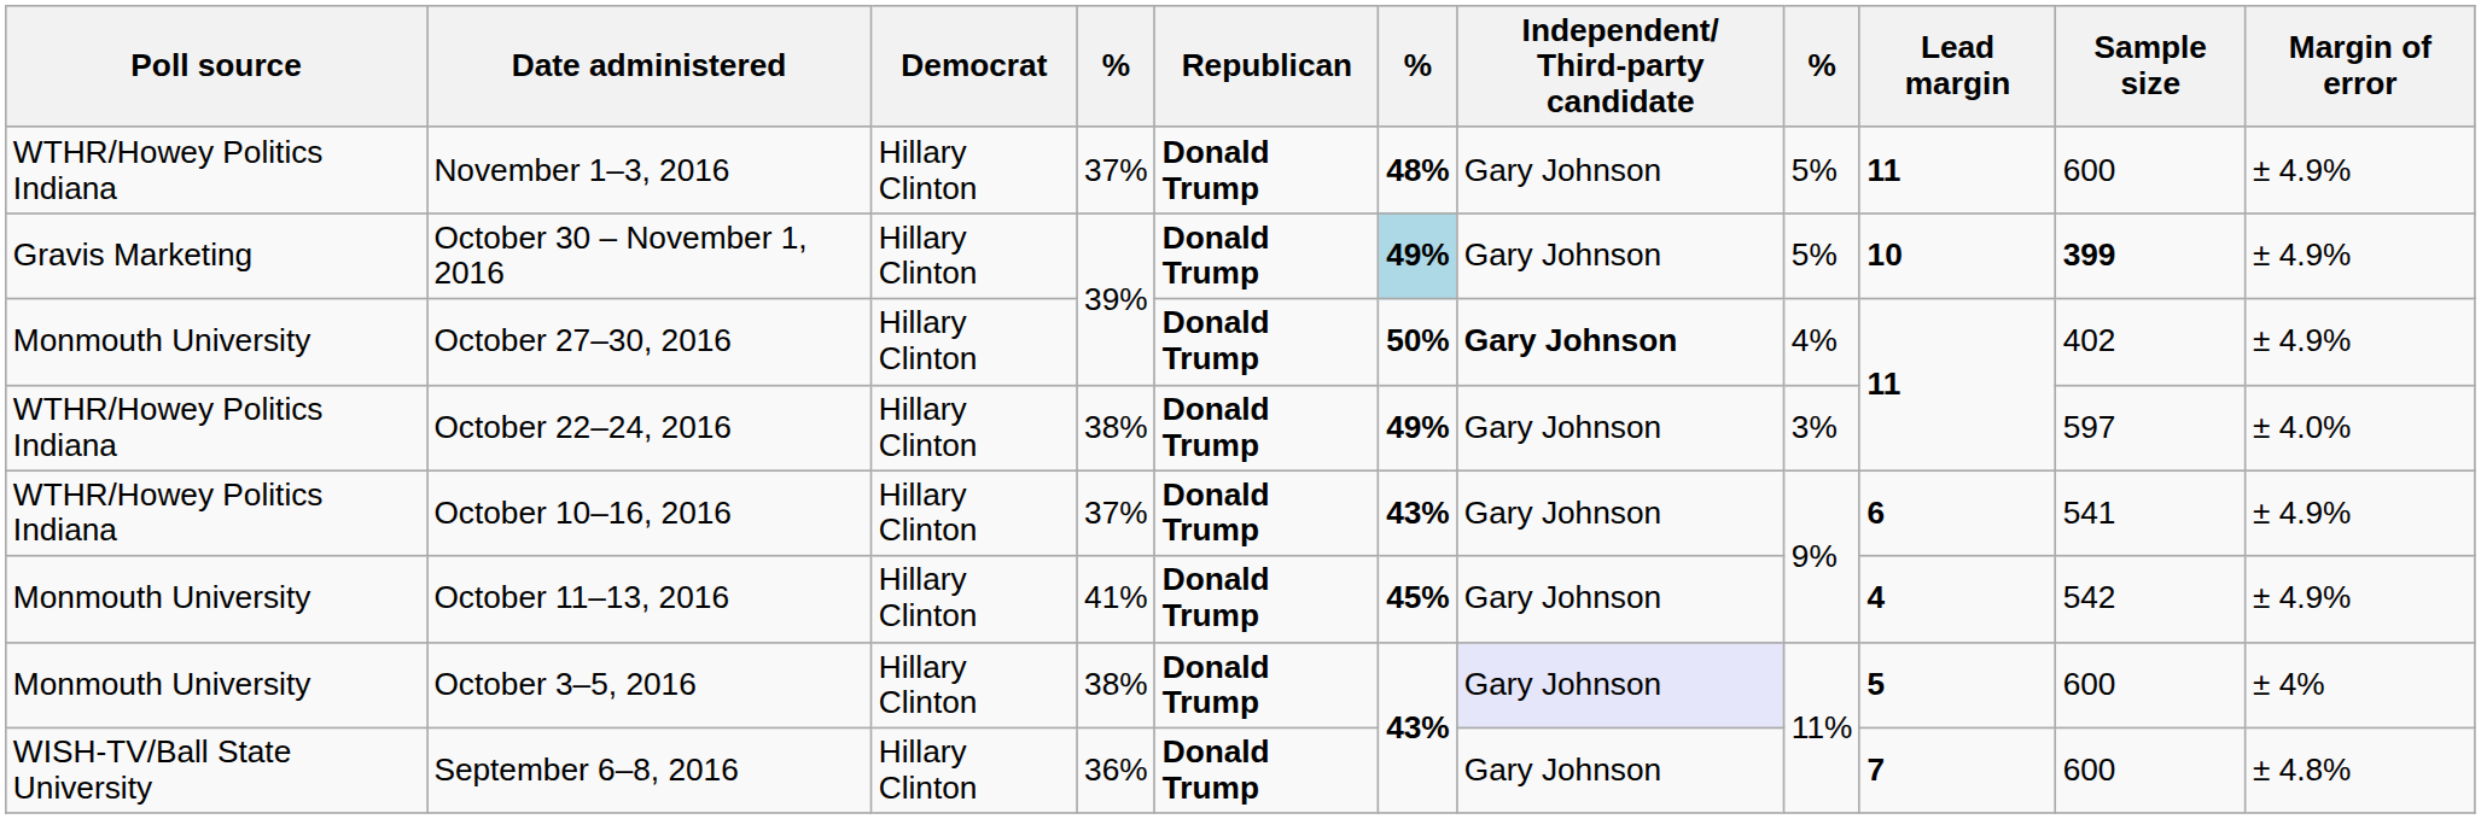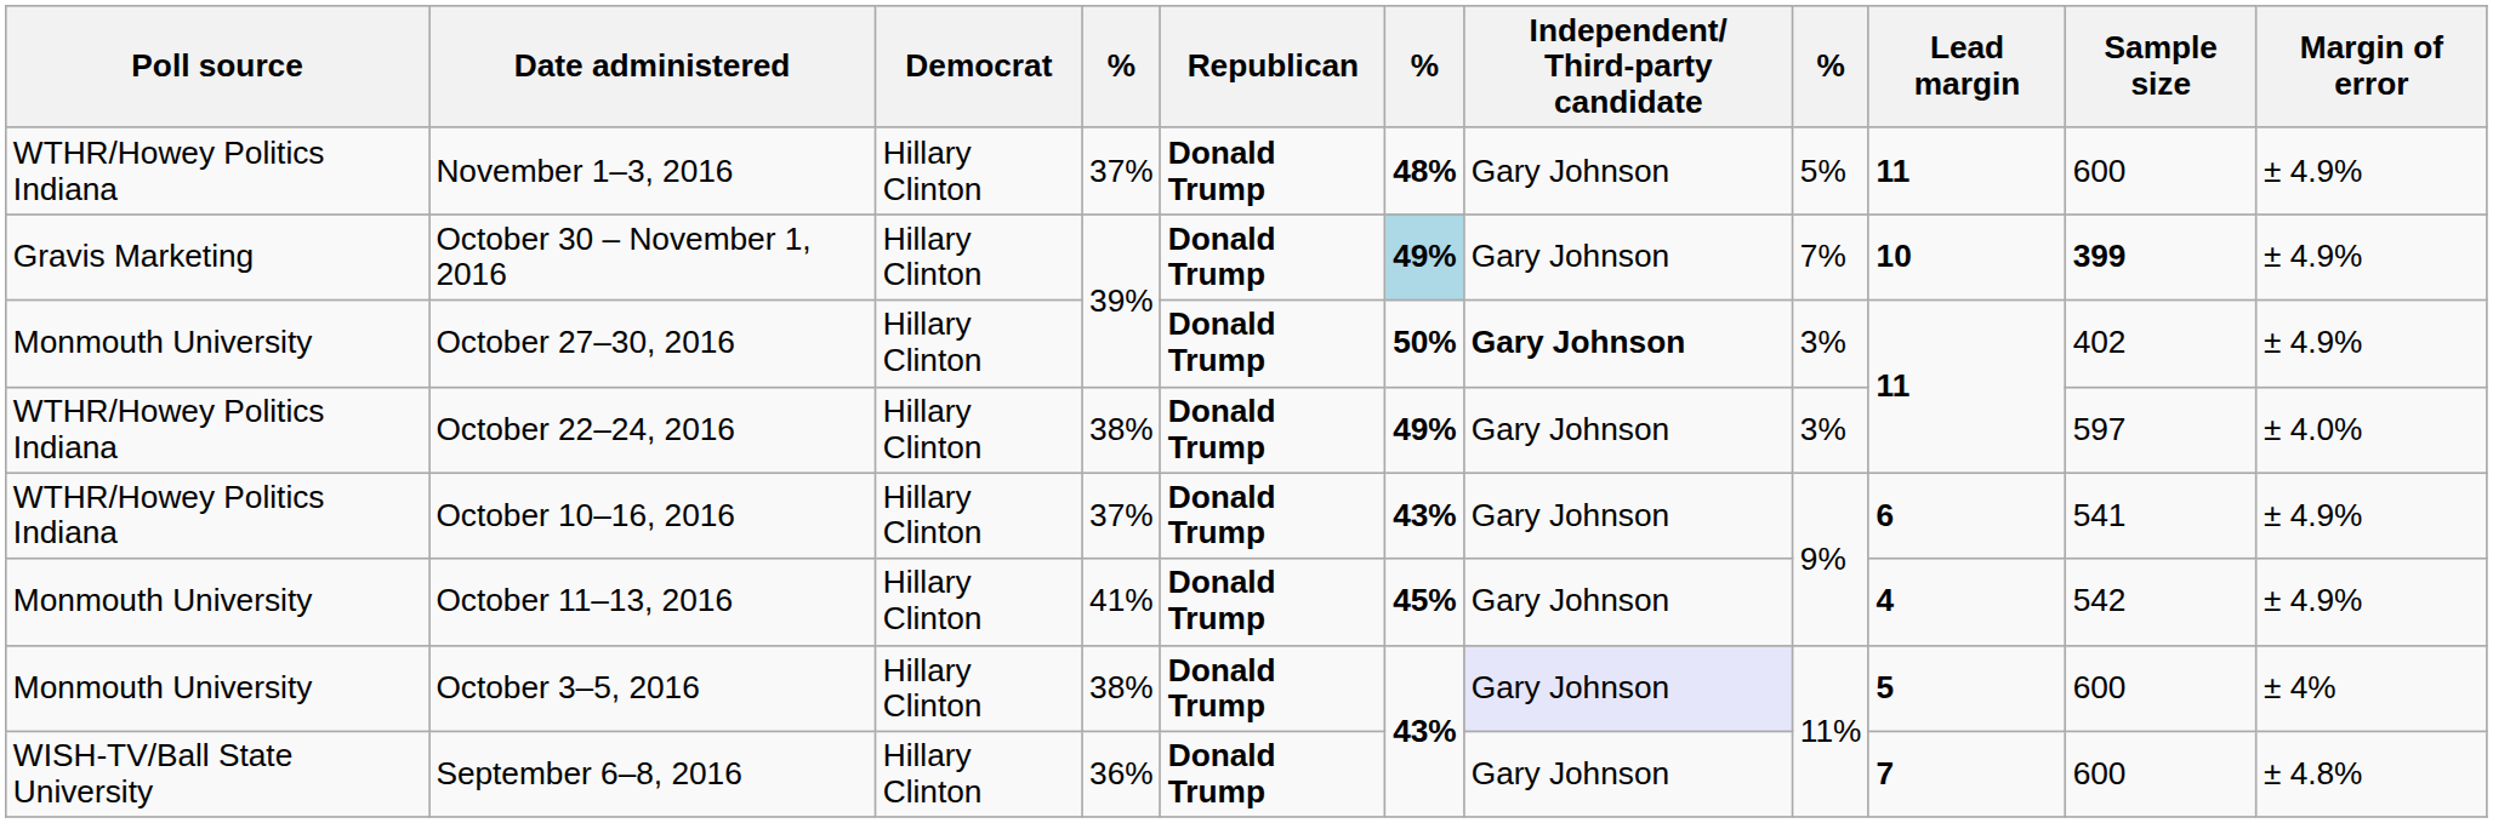 <table class="wikitable">
 <tr>
 <th>Poll source</th>
 <th>Date administered</th>
 <th>Democrat</th>
 <th>%</th>
 <th>Republican</th>
 <th>%</th>
 <th>Independent/<br>Third-party candidate</th>
 <th>%</th>
 <th>Lead margin</th>
 <th>Sample size</th>
 <th>Margin of error</th>
 </tr>
 <tr>
 <td>WTHR/Howey Politics Indiana</td>
 <td>November 1–3, 2016</td>
 <td>Hillary Clinton</td>
 <td>37%</td>
 <td><strong>Donald Trump</strong></td>
 <td><strong>48%</strong></td>
 <td>Gary Johnson</td>
 <td>5%</td>
 <td><strong>11</strong></td>
 <td>600</td>
 <td>± 4.9%</td>
 </tr>
 <tr>
 <td>Gravis Marketing</td>
 <td>October 30 – November 1, 2016</td>
 <td>Hillary Clinton</td>
 <td rowspan="2">39%</td>
 <td><strong>Donald Trump</strong></td>
 <td style="background: lightblue;"><strong>49%</strong></td>
 <td>Gary Johnson</td>
-<td>5%</td>
+<td>7%</td>
 <td><strong>10</strong></td>
 <td><strong>399</strong></td>
 <td>± 4.9%</td>
 </tr>
 <tr>
 <td>Monmouth University</td>
 <td>October 27–30, 2016</td>
 <td>Hillary Clinton</td>
 <td><strong>Donald Trump</strong></td>
 <td><strong>50%</strong></td>
 <td><strong>Gary Johnson</strong></td>
-<td>4%</td>
+<td>3%</td>
 <td rowspan="2" ><strong>11</strong></td>
 <td>402</td>
 <td>± 4.9%</td>
 </tr>
 <tr>
 <td>WTHR/Howey Politics Indiana</td>
 <td>October 22–24, 2016</td>
 <td>Hillary Clinton</td>
 <td>38%</td>
 <td><strong>Donald Trump</strong></td>
 <td><strong>49%</strong></td>
 <td>Gary Johnson</td>
 <td>3%</td>
 <td>597</td>
 <td>± 4.0%</td>
 </tr>
 <tr>
 <td>WTHR/Howey Politics Indiana</td>
 <td>October 10–16, 2016</td>
 <td>Hillary Clinton</td>
 <td>37%</td>
 <td><strong>Donald Trump</strong></td>
 <td><strong>43%</strong></td>
 <td>Gary Johnson</td>
 <td rowspan="2">9%</td>
 <td><strong>6</strong></td>
 <td>541</td>
 <td>± 4.9%</td>
 </tr>
 <tr>
 <td>Monmouth University</td>
 <td>October 11–13, 2016</td>
 <td>Hillary Clinton</td>
 <td>41%</td>
 <td><strong>Donald Trump</strong></td>
 <td><strong>45%</strong></td>
 <td>Gary Johnson</td>
 <td><strong>4</strong></td>
 <td>542</td>
 <td>± 4.9%</td>
 </tr>
 <tr>
 <td>Monmouth University</td>
 <td>October 3–5, 2016</td>
 <td>Hillary Clinton</td>
 <td>38%</td>
 <td><strong>Donald Trump</strong></td>
 <td rowspan="2" ><strong>43%</strong></td>
 <td style="background: lavender;">Gary Johnson</td>
 <td rowspan="2">11%</td>
 <td><strong>5</strong></td>
 <td>600</td>
 <td>± 4%</td>
 </tr>
 <tr>
 <td>WISH-TV/Ball State University</td>
 <td>September 6–8, 2016</td>
 <td>Hillary Clinton</td>
 <td>36%</td>
 <td><strong>Donald Trump</strong></td>
 <td>Gary Johnson</td>
 <td><strong>7</strong></td>
 <td>600</td>
 <td>± 4.8%</td>
 </tr>
 </table>
